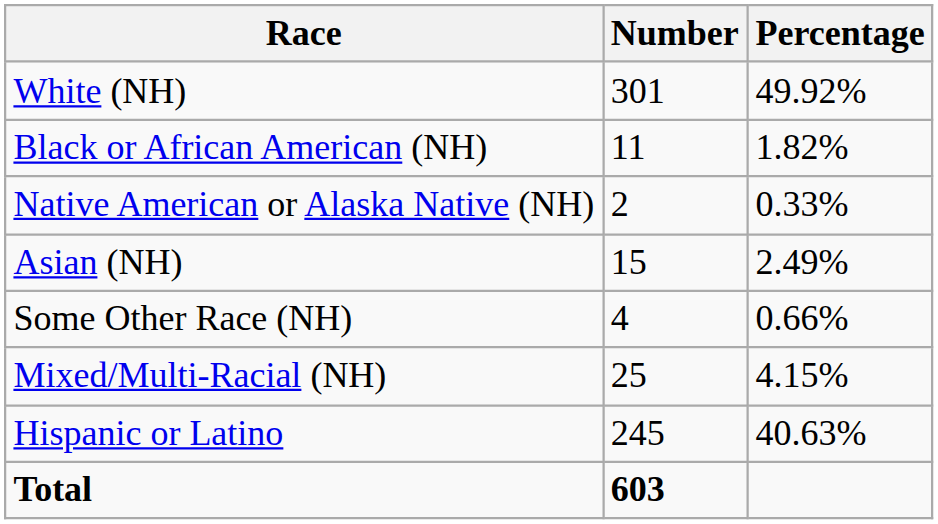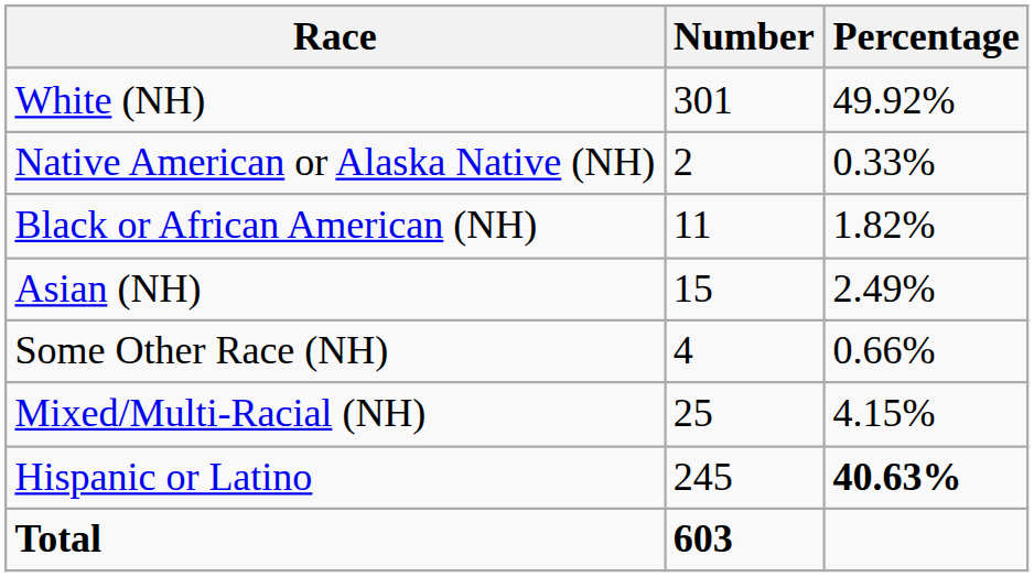 <table class="wikitable">
 <tr>
 <th>Race</th>
 <th>Number</th>
 <th>Percentage</th>
 </tr>
 <tr>
 <td><a href='#'>White</a> (NH)</td>
 <td>301</td>
 <td>49.92%</td>
 </tr>
 <tr>
+<td><a href='#'>Native American</a> or <a href='#'>Alaska Native</a> (NH)</td>
+<td>2</td>
+<td>0.33%</td>
+</tr>
+<tr>
 <td><a href='#'>Black or African American</a> (NH)</td>
 <td>11</td>
 <td>1.82%</td>
-</tr>
-<tr>
-<td><a href='#'>Native American</a> or <a href='#'>Alaska Native</a> (NH)</td>
-<td>2</td>
-<td>0.33%</td>
 </tr>
 <tr>
 <td><a href='#'>Asian</a> (NH)</td>
 <td>15</td>
 <td>2.49%</td>
 </tr>
 <tr>
 <td>Some Other Race (NH)</td>
 <td>4</td>
 <td>0.66%</td>
 </tr>
 <tr>
 <td><a href='#'>Mixed/Multi-Racial</a> (NH)</td>
 <td>25</td>
 <td>4.15%</td>
 </tr>
 <tr>
 <td><a href='#'>Hispanic or Latino</a></td>
 <td>245</td>
-<td>40.63%</td>
+<td><strong>40.63%</strong></td>
 </tr>
 <tr>
 <td><strong>Total</strong></td>
 <td><strong>603</strong></td>
 <td></td>
 </tr>
 </table>
